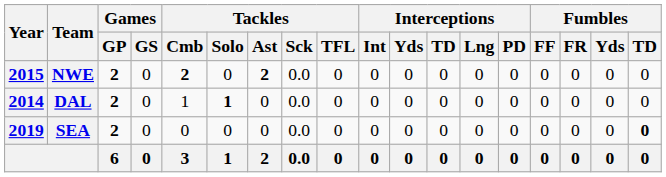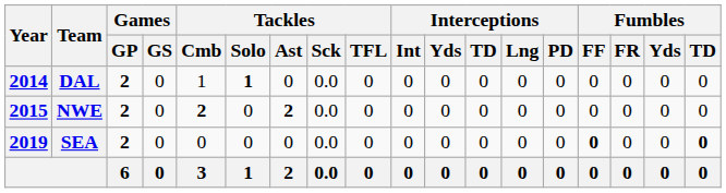 <table class="wikitable" style="text-align:center">
 <tr>
 <th rowspan="2">Year</th>
 <th rowspan="2">Team</th>
 <th colspan="2">Games</th>
 <th colspan="5">Tackles</th>
 <th colspan="5">Interceptions</th>
 <th colspan="4">Fumbles</th>
 </tr>
 <tr>
 <th>GP</th>
 <th>GS</th>
 <th>Cmb</th>
 <th>Solo</th>
 <th>Ast</th>
 <th>Sck</th>
 <th>TFL</th>
 <th>Int</th>
 <th>Yds</th>
 <th>TD</th>
 <th>Lng</th>
 <th>PD</th>
 <th>FF</th>
 <th>FR</th>
 <th>Yds</th>
 <th>TD</th>
 </tr>
 <tr>
-<th><a href='#'>2015</a></th>
-<th><a href='#'>NWE</a></th>
+<th><a href='#'>2014</a></th>
+<th><a href='#'>DAL</a></th>
 <td><strong>2</strong></td>
 <td>0</td>
-<td><strong>2</strong></td>
+<td>1</td>
+<td><strong>1</strong></td>
 <td>0</td>
-<td><strong>2</strong></td>
 <td>0.0</td>
 <td>0</td>
 <td>0</td>
 <td>0</td>
 <td>0</td>
 <td>0</td>
 <td>0</td>
 <td>0</td>
 <td>0</td>
 <td>0</td>
 <td>0</td>
 </tr>
 <tr>
-<th><a href='#'>2014</a></th>
-<th><a href='#'>DAL</a></th>
+<th><a href='#'>2015</a></th>
+<th><a href='#'>NWE</a></th>
 <td><strong>2</strong></td>
 <td>0</td>
-<td>1</td>
-<td><strong>1</strong></td>
+<td><strong>2</strong></td>
 <td>0</td>
+<td><strong>2</strong></td>
 <td>0.0</td>
 <td>0</td>
 <td>0</td>
 <td>0</td>
 <td>0</td>
 <td>0</td>
 <td>0</td>
 <td>0</td>
 <td>0</td>
 <td>0</td>
 <td>0</td>
 </tr>
 <tr>
 <th><a href='#'>2019</a></th>
 <th><a href='#'>SEA</a></th>
 <td><strong>2</strong></td>
 <td>0</td>
 <td>0</td>
 <td>0</td>
 <td>0</td>
 <td>0.0</td>
 <td>0</td>
 <td>0</td>
 <td>0</td>
 <td>0</td>
 <td>0</td>
 <td>0</td>
-<td>0</td>
+<td><strong>0</strong></td>
 <td>0</td>
 <td>0</td>
 <td><strong>0</strong></td>
 </tr>
 <tr>
 <th colspan="2"></th>
 <th>6</th>
 <th>0</th>
 <th>3</th>
 <th>1</th>
 <th>2</th>
 <th>0.0</th>
 <th>0</th>
 <th>0</th>
 <th>0</th>
 <th>0</th>
 <th>0</th>
 <th>0</th>
 <th>0</th>
 <th>0</th>
 <th>0</th>
 <th>0</th>
 </tr>
 </table>
